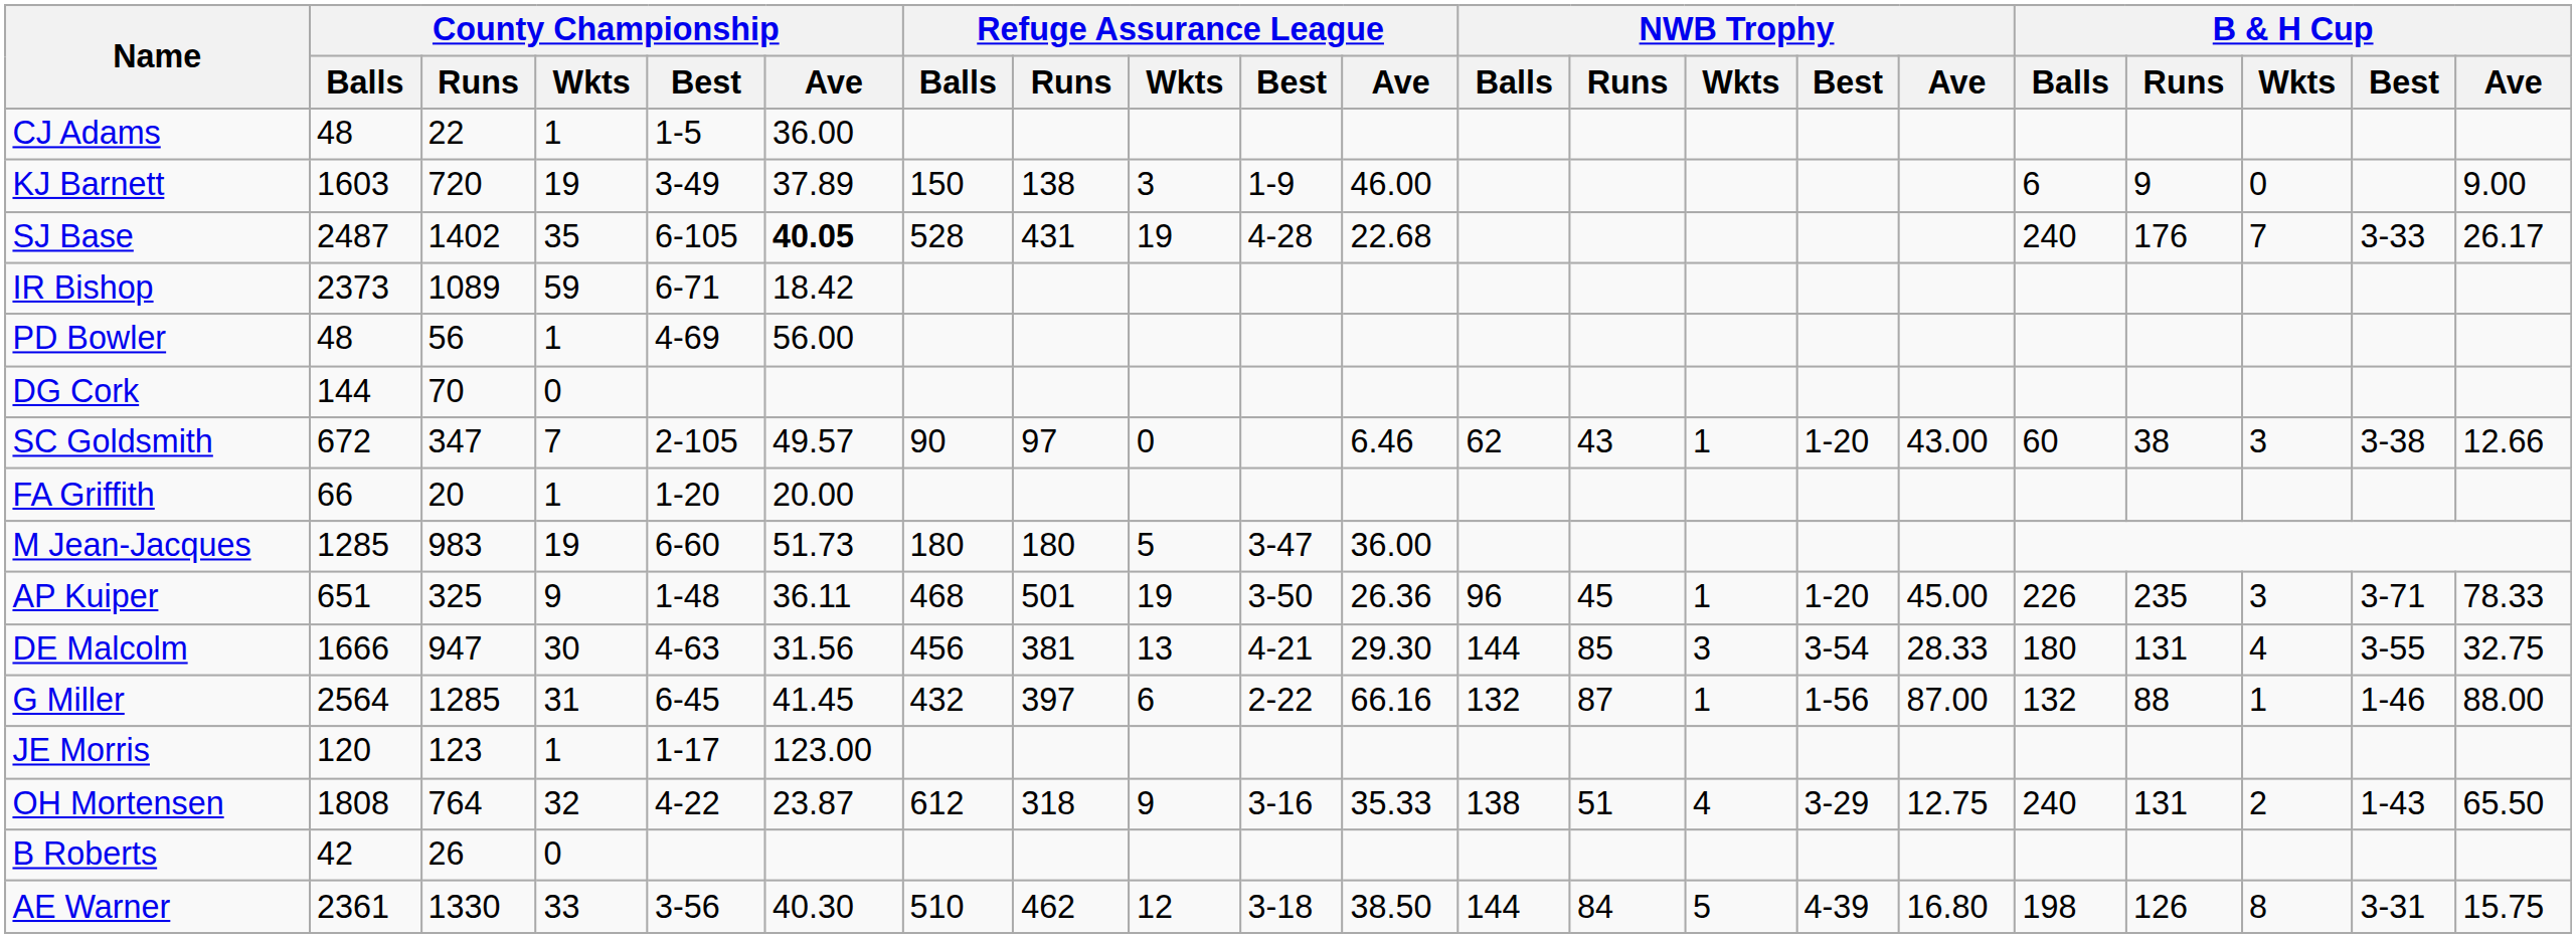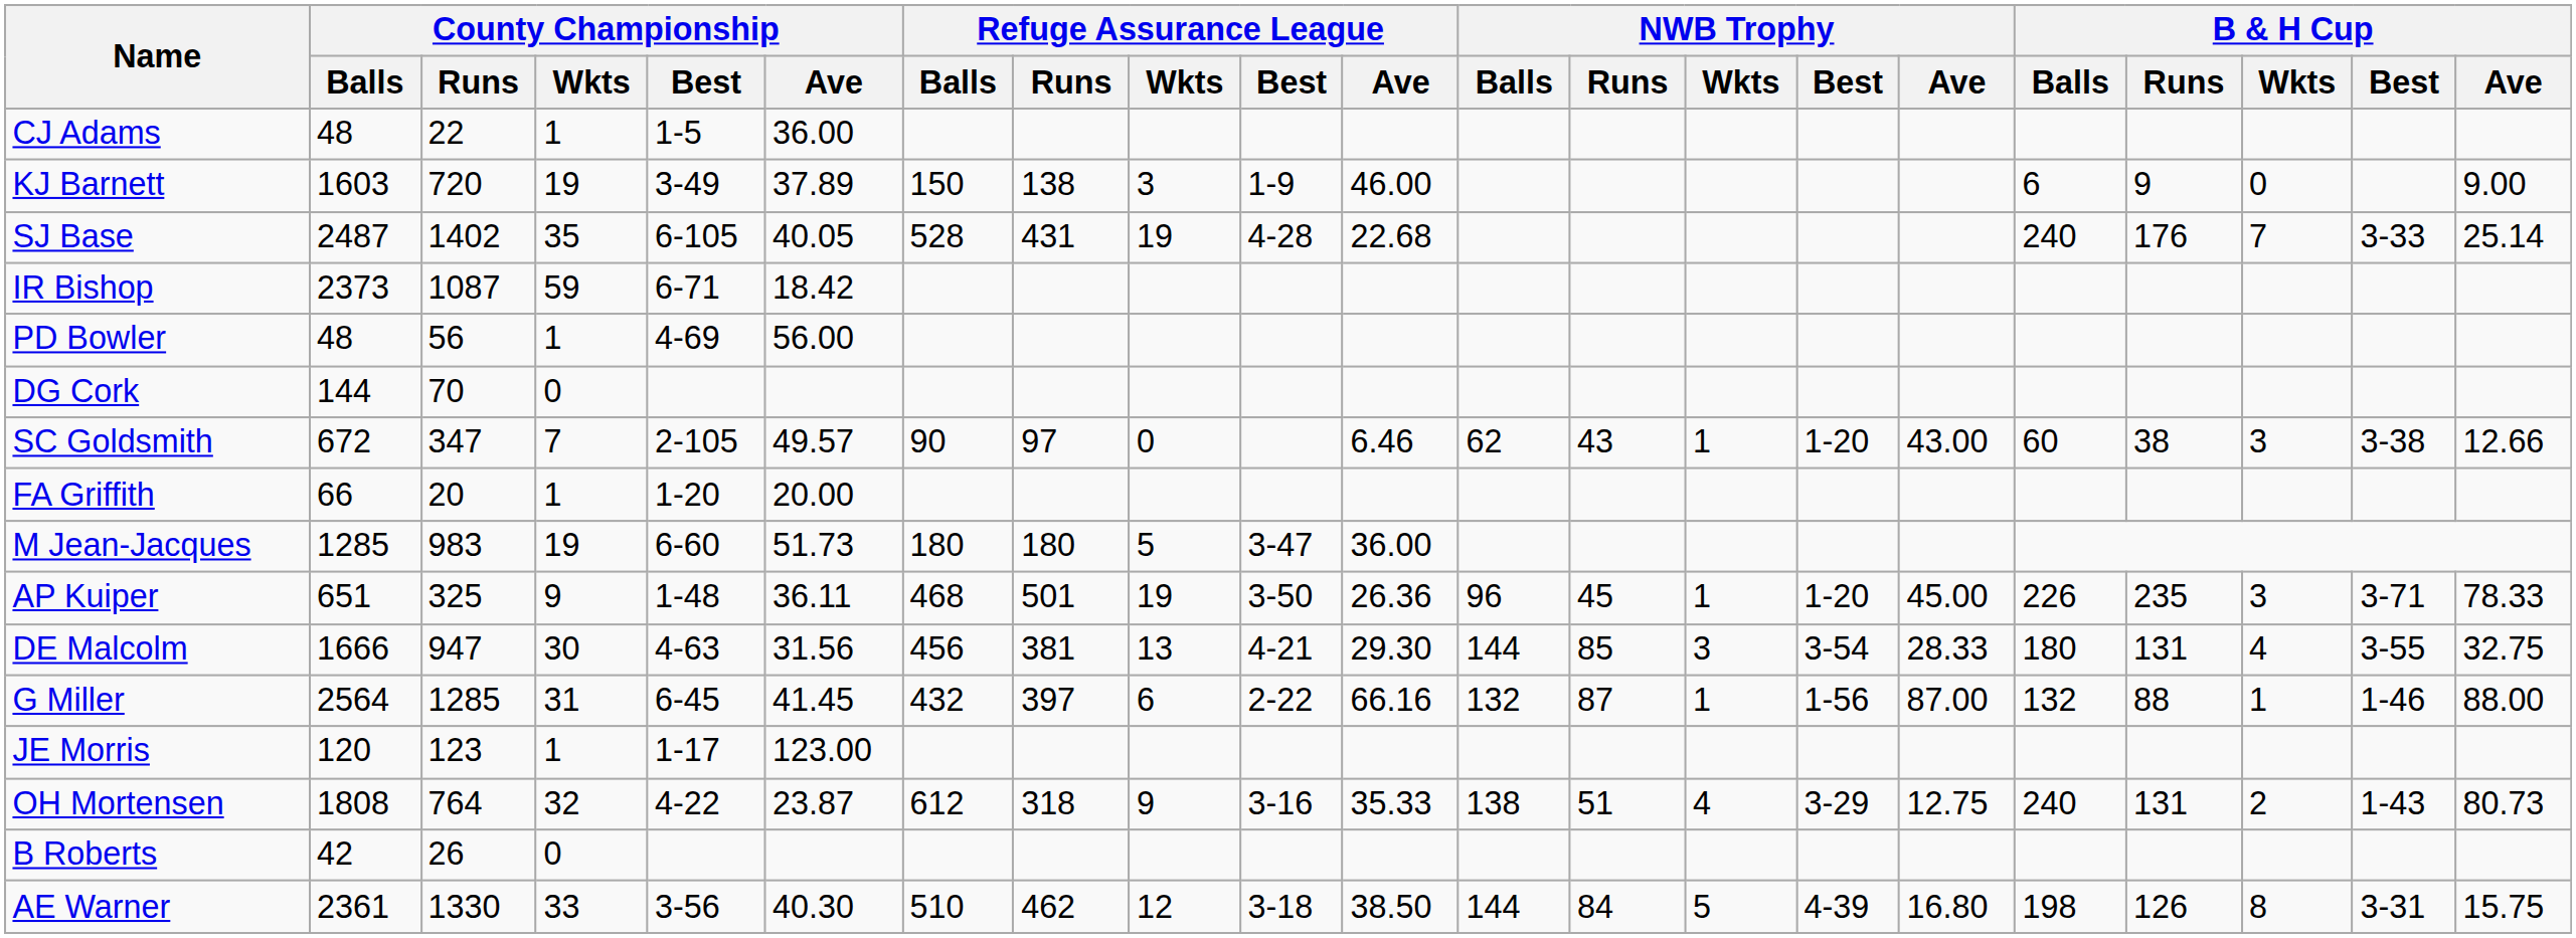 <table class="wikitable" width="100%">
 <tr bgcolor="#efefef">
 <th rowspan=2>Name</th>
 <th colspan=5><a href='#'>County Championship</a></th>
 <th colspan=5><a href='#'>Refuge Assurance League</a></th>
 <th colspan=5><a href='#'>NWB Trophy</a></th>
 <th colspan=5><a href='#'>B & H Cup</a></th>
 </tr>
 <tr>
 <th>Balls</th>
 <th>Runs</th>
 <th>Wkts</th>
 <th>Best</th>
 <th>Ave</th>
 <th>Balls</th>
 <th>Runs</th>
 <th>Wkts</th>
 <th>Best</th>
 <th>Ave</th>
 <th>Balls</th>
 <th>Runs</th>
 <th>Wkts</th>
 <th>Best</th>
 <th>Ave</th>
 <th>Balls</th>
 <th>Runs</th>
 <th>Wkts</th>
 <th>Best</th>
 <th>Ave</th>
 </tr>
 <tr>
 <td><a href='#'>CJ Adams</a></td>
 <td>48</td>
 <td>22</td>
 <td>1</td>
 <td>1-5</td>
 <td>36.00</td>
 <td></td>
 <td></td>
 <td></td>
 <td></td>
 <td></td>
 <td></td>
 <td></td>
 <td></td>
 <td></td>
 <td></td>
 <td></td>
 <td></td>
 <td></td>
 <td></td>
 <td></td>
 </tr>
 <tr>
 <td><a href='#'>KJ Barnett</a></td>
 <td>1603</td>
 <td>720</td>
 <td>19</td>
 <td>3-49</td>
 <td>37.89</td>
 <td>150</td>
 <td>138</td>
 <td>3</td>
 <td>1-9</td>
 <td>46.00</td>
 <td></td>
 <td></td>
 <td></td>
 <td></td>
 <td></td>
 <td>6</td>
 <td>9</td>
 <td>0</td>
 <td></td>
 <td>9.00</td>
 </tr>
 <tr>
 <td><a href='#'>SJ Base</a></td>
 <td>2487</td>
 <td>1402</td>
 <td>35</td>
 <td>6-105</td>
-<td><strong>40.05</strong></td>
+<td>40.05</td>
 <td>528</td>
 <td>431</td>
 <td>19</td>
 <td>4-28</td>
 <td>22.68</td>
 <td></td>
 <td></td>
 <td></td>
 <td></td>
 <td></td>
 <td>240</td>
 <td>176</td>
 <td>7</td>
 <td>3-33</td>
-<td>26.17</td>
+<td>25.14</td>
 </tr>
 <tr>
 <td><a href='#'>IR Bishop</a></td>
 <td>2373</td>
-<td>1089</td>
+<td>1087</td>
 <td>59</td>
 <td>6-71</td>
 <td>18.42</td>
 <td></td>
 <td></td>
 <td></td>
 <td></td>
 <td></td>
 <td></td>
 <td></td>
 <td></td>
 <td></td>
 <td></td>
 <td></td>
 <td></td>
 <td></td>
 <td></td>
 <td></td>
 </tr>
 <tr>
 <td><a href='#'>PD Bowler</a></td>
 <td>48</td>
 <td>56</td>
 <td>1</td>
 <td>4-69</td>
 <td>56.00</td>
 <td></td>
 <td></td>
 <td></td>
 <td></td>
 <td></td>
 <td></td>
 <td></td>
 <td></td>
 <td></td>
 <td></td>
 <td></td>
 <td></td>
 <td></td>
 <td></td>
 <td></td>
 </tr>
 <tr>
 <td><a href='#'>DG Cork</a></td>
 <td>144</td>
 <td>70</td>
 <td>0</td>
 <td></td>
 <td></td>
 <td></td>
 <td></td>
 <td></td>
 <td></td>
 <td></td>
 <td></td>
 <td></td>
 <td></td>
 <td></td>
 <td></td>
 <td></td>
 <td></td>
 <td></td>
 <td></td>
 <td></td>
 </tr>
 <tr>
 <td><a href='#'>SC Goldsmith</a></td>
 <td>672</td>
 <td>347</td>
 <td>7</td>
 <td>2-105</td>
 <td>49.57</td>
 <td>90</td>
 <td>97</td>
 <td>0</td>
 <td></td>
 <td>6.46</td>
 <td>62</td>
 <td>43</td>
 <td>1</td>
 <td>1-20</td>
 <td>43.00</td>
 <td>60</td>
 <td>38</td>
 <td>3</td>
 <td>3-38</td>
 <td>12.66</td>
 </tr>
 <tr>
 <td><a href='#'>FA Griffith</a></td>
 <td>66</td>
 <td>20</td>
 <td>1</td>
 <td>1-20</td>
 <td>20.00</td>
 <td></td>
 <td></td>
 <td></td>
 <td></td>
 <td></td>
 <td></td>
 <td></td>
 <td></td>
 <td></td>
 <td></td>
 <td></td>
 <td></td>
 <td></td>
 <td></td>
 <td></td>
 </tr>
 <tr>
 <td><a href='#'>M Jean-Jacques</a></td>
 <td>1285</td>
 <td>983</td>
 <td>19</td>
 <td>6-60</td>
 <td>51.73</td>
 <td>180</td>
 <td>180</td>
 <td>5</td>
 <td>3-47</td>
 <td>36.00</td>
 <td></td>
 <td></td>
 <td></td>
 <td></td>
 <td></td>
 </tr>
 <tr>
 <td><a href='#'>AP Kuiper</a></td>
 <td>651</td>
 <td>325</td>
 <td>9</td>
 <td>1-48</td>
 <td>36.11</td>
 <td>468</td>
 <td>501</td>
 <td>19</td>
 <td>3-50</td>
 <td>26.36</td>
 <td>96</td>
 <td>45</td>
 <td>1</td>
 <td>1-20</td>
 <td>45.00</td>
 <td>226</td>
 <td>235</td>
 <td>3</td>
 <td>3-71</td>
 <td>78.33</td>
 </tr>
 <tr>
 <td><a href='#'>DE Malcolm</a></td>
 <td>1666</td>
 <td>947</td>
 <td>30</td>
 <td>4-63</td>
 <td>31.56</td>
 <td>456</td>
 <td>381</td>
 <td>13</td>
 <td>4-21</td>
 <td>29.30</td>
 <td>144</td>
 <td>85</td>
 <td>3</td>
 <td>3-54</td>
 <td>28.33</td>
 <td>180</td>
 <td>131</td>
 <td>4</td>
 <td>3-55</td>
 <td>32.75</td>
 </tr>
 <tr>
 <td><a href='#'>G Miller</a></td>
 <td>2564</td>
 <td>1285</td>
 <td>31</td>
 <td>6-45</td>
 <td>41.45</td>
 <td>432</td>
 <td>397</td>
 <td>6</td>
 <td>2-22</td>
 <td>66.16</td>
 <td>132</td>
 <td>87</td>
 <td>1</td>
 <td>1-56</td>
 <td>87.00</td>
 <td>132</td>
 <td>88</td>
 <td>1</td>
 <td>1-46</td>
 <td>88.00</td>
 </tr>
 <tr>
 <td><a href='#'>JE Morris</a></td>
 <td>120</td>
 <td>123</td>
 <td>1</td>
 <td>1-17</td>
 <td>123.00</td>
 <td></td>
 <td></td>
 <td></td>
 <td></td>
 <td></td>
 <td></td>
 <td></td>
 <td></td>
 <td></td>
 <td></td>
 <td></td>
 <td></td>
 <td></td>
 <td></td>
 <td></td>
 </tr>
 <tr>
 <td><a href='#'>OH Mortensen</a></td>
 <td>1808</td>
 <td>764</td>
 <td>32</td>
 <td>4-22</td>
 <td>23.87</td>
 <td>612</td>
 <td>318</td>
 <td>9</td>
 <td>3-16</td>
 <td>35.33</td>
 <td>138</td>
 <td>51</td>
 <td>4</td>
 <td>3-29</td>
 <td>12.75</td>
 <td>240</td>
 <td>131</td>
 <td>2</td>
 <td>1-43</td>
-<td>65.50</td>
+<td>80.73</td>
 </tr>
 <tr>
 <td><a href='#'>B Roberts</a></td>
 <td>42</td>
 <td>26</td>
 <td>0</td>
 <td></td>
 <td></td>
 <td></td>
 <td></td>
 <td></td>
 <td></td>
 <td></td>
 <td></td>
 <td></td>
 <td></td>
 <td></td>
 <td></td>
 <td></td>
 <td></td>
 <td></td>
 <td></td>
 <td></td>
 </tr>
 <tr>
 <td><a href='#'>AE Warner</a></td>
 <td>2361</td>
 <td>1330</td>
 <td>33</td>
 <td>3-56</td>
 <td>40.30</td>
 <td>510</td>
 <td>462</td>
 <td>12</td>
 <td>3-18</td>
 <td>38.50</td>
 <td>144</td>
 <td>84</td>
 <td>5</td>
 <td>4-39</td>
 <td>16.80</td>
 <td>198</td>
 <td>126</td>
 <td>8</td>
 <td>3-31</td>
 <td>15.75</td>
 </tr>
 <tr>
 </tr>
 </table>
